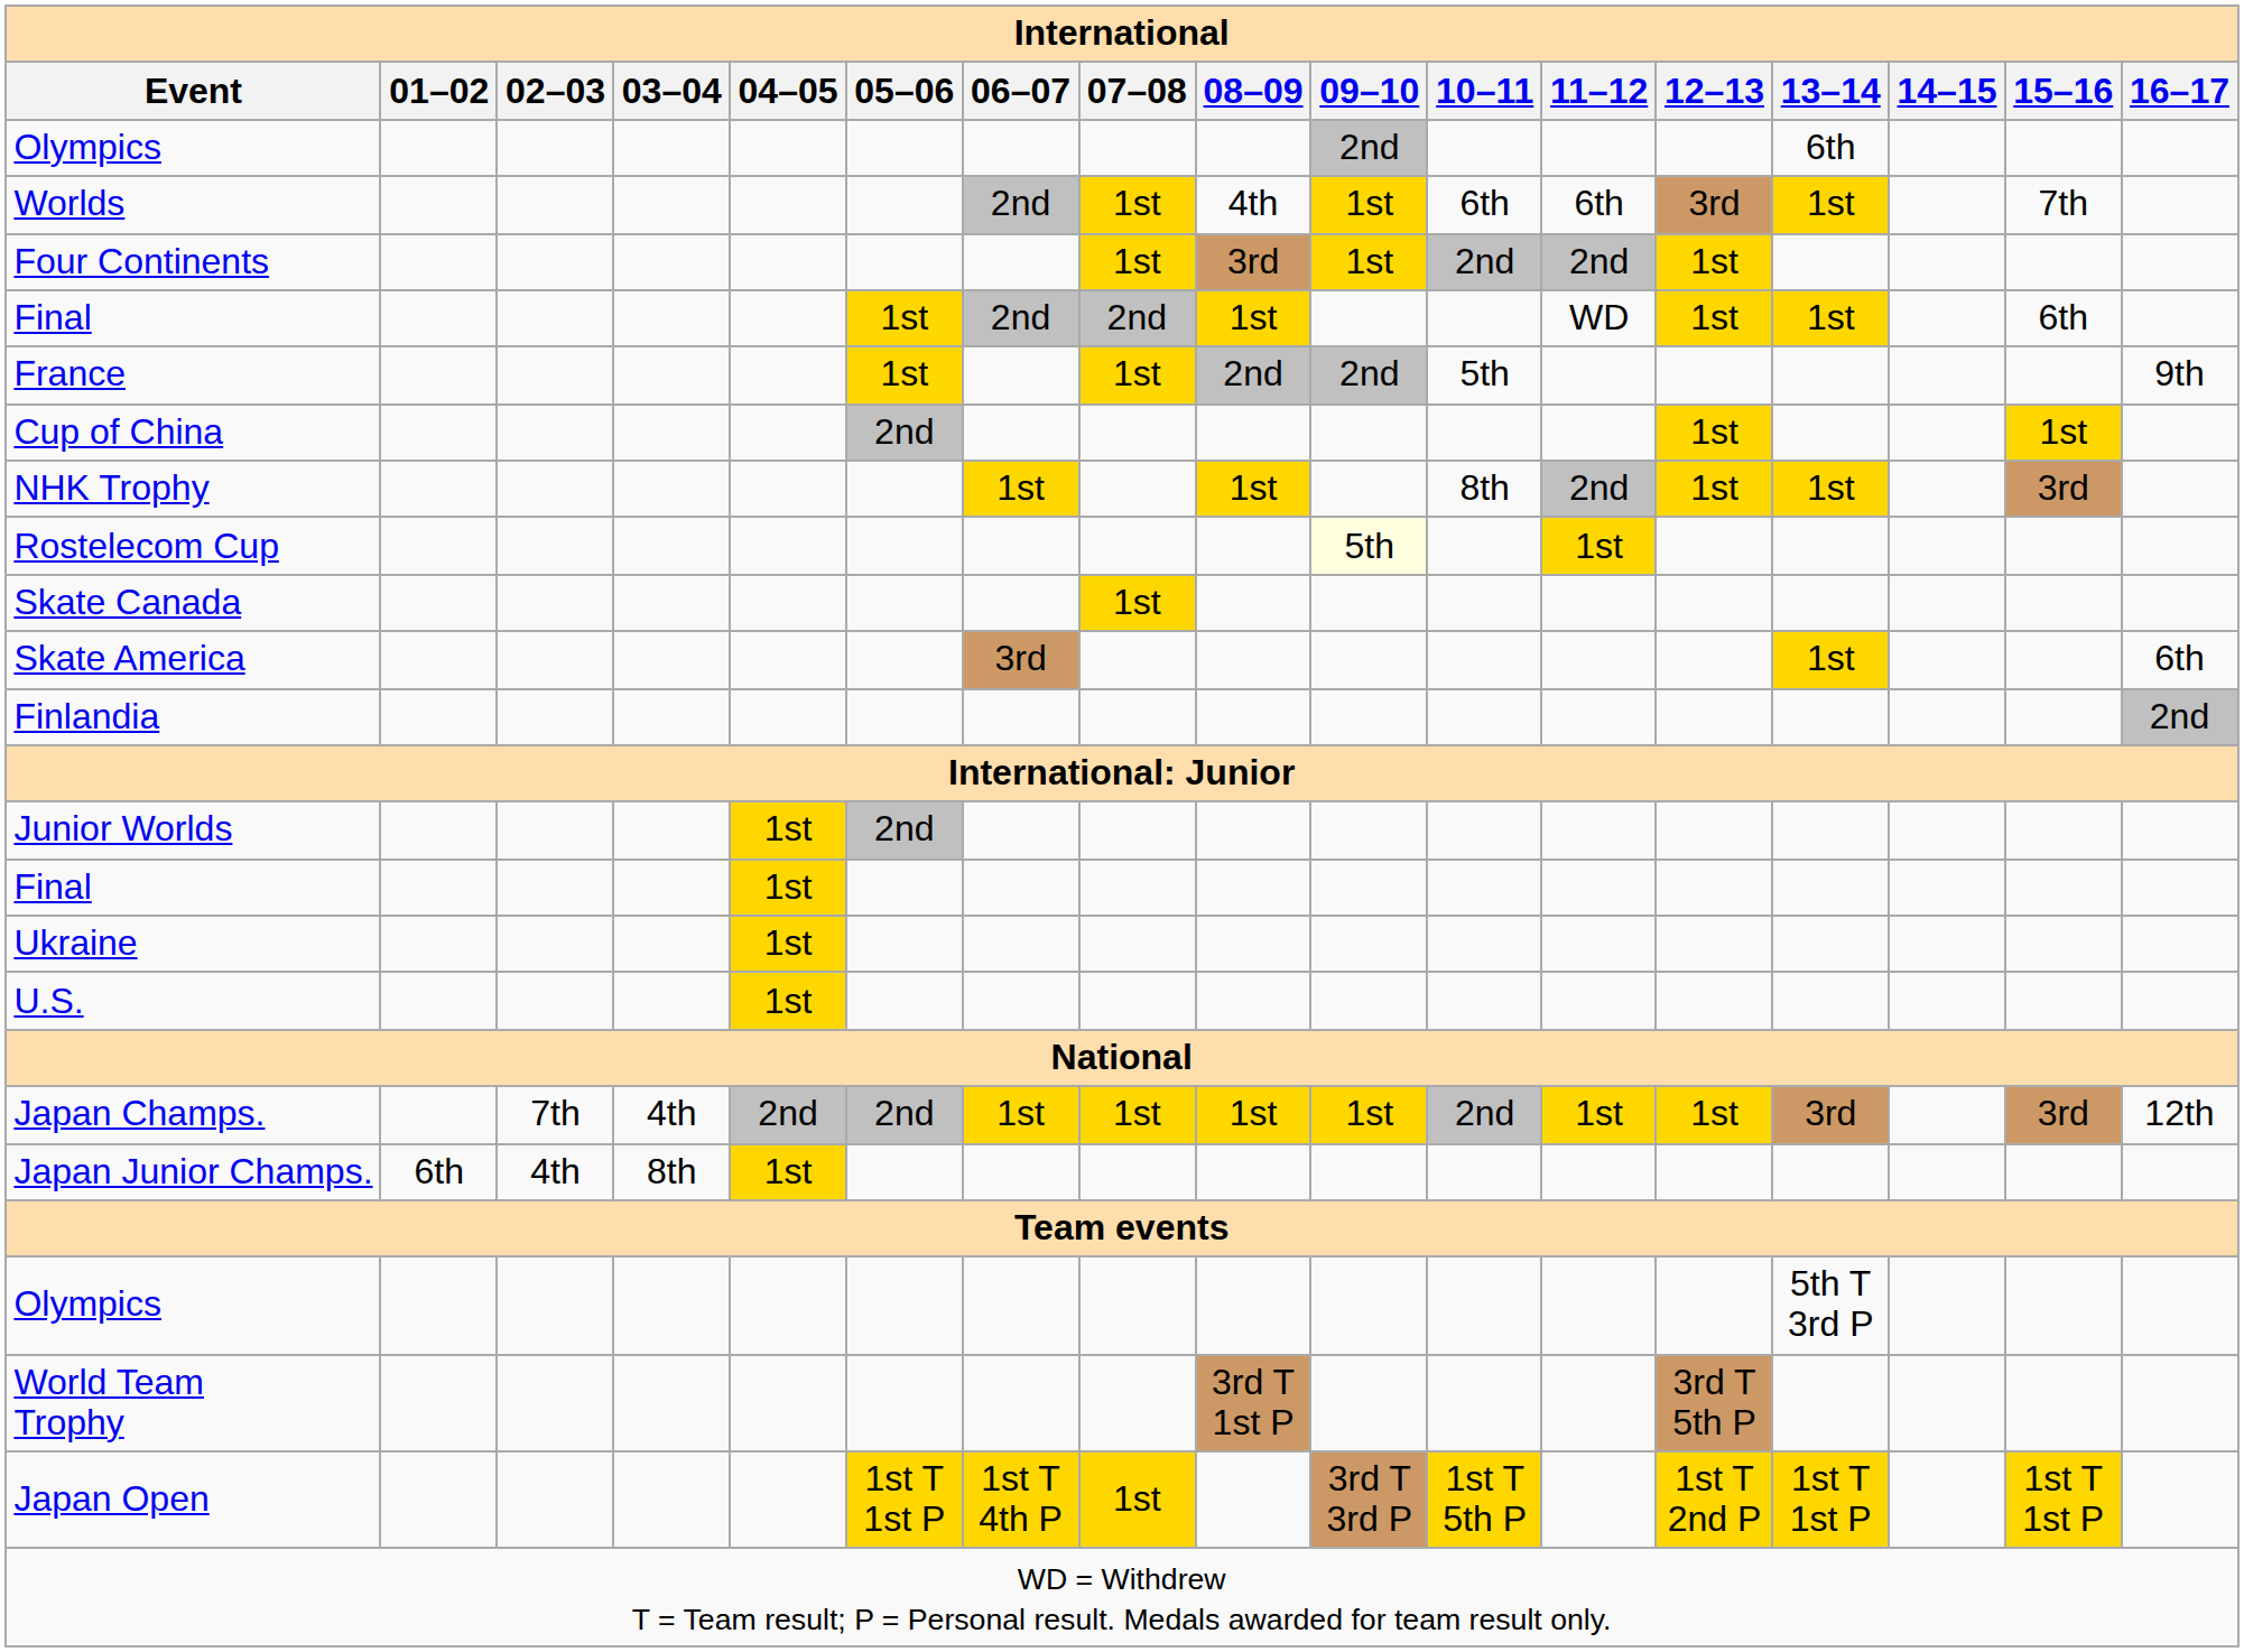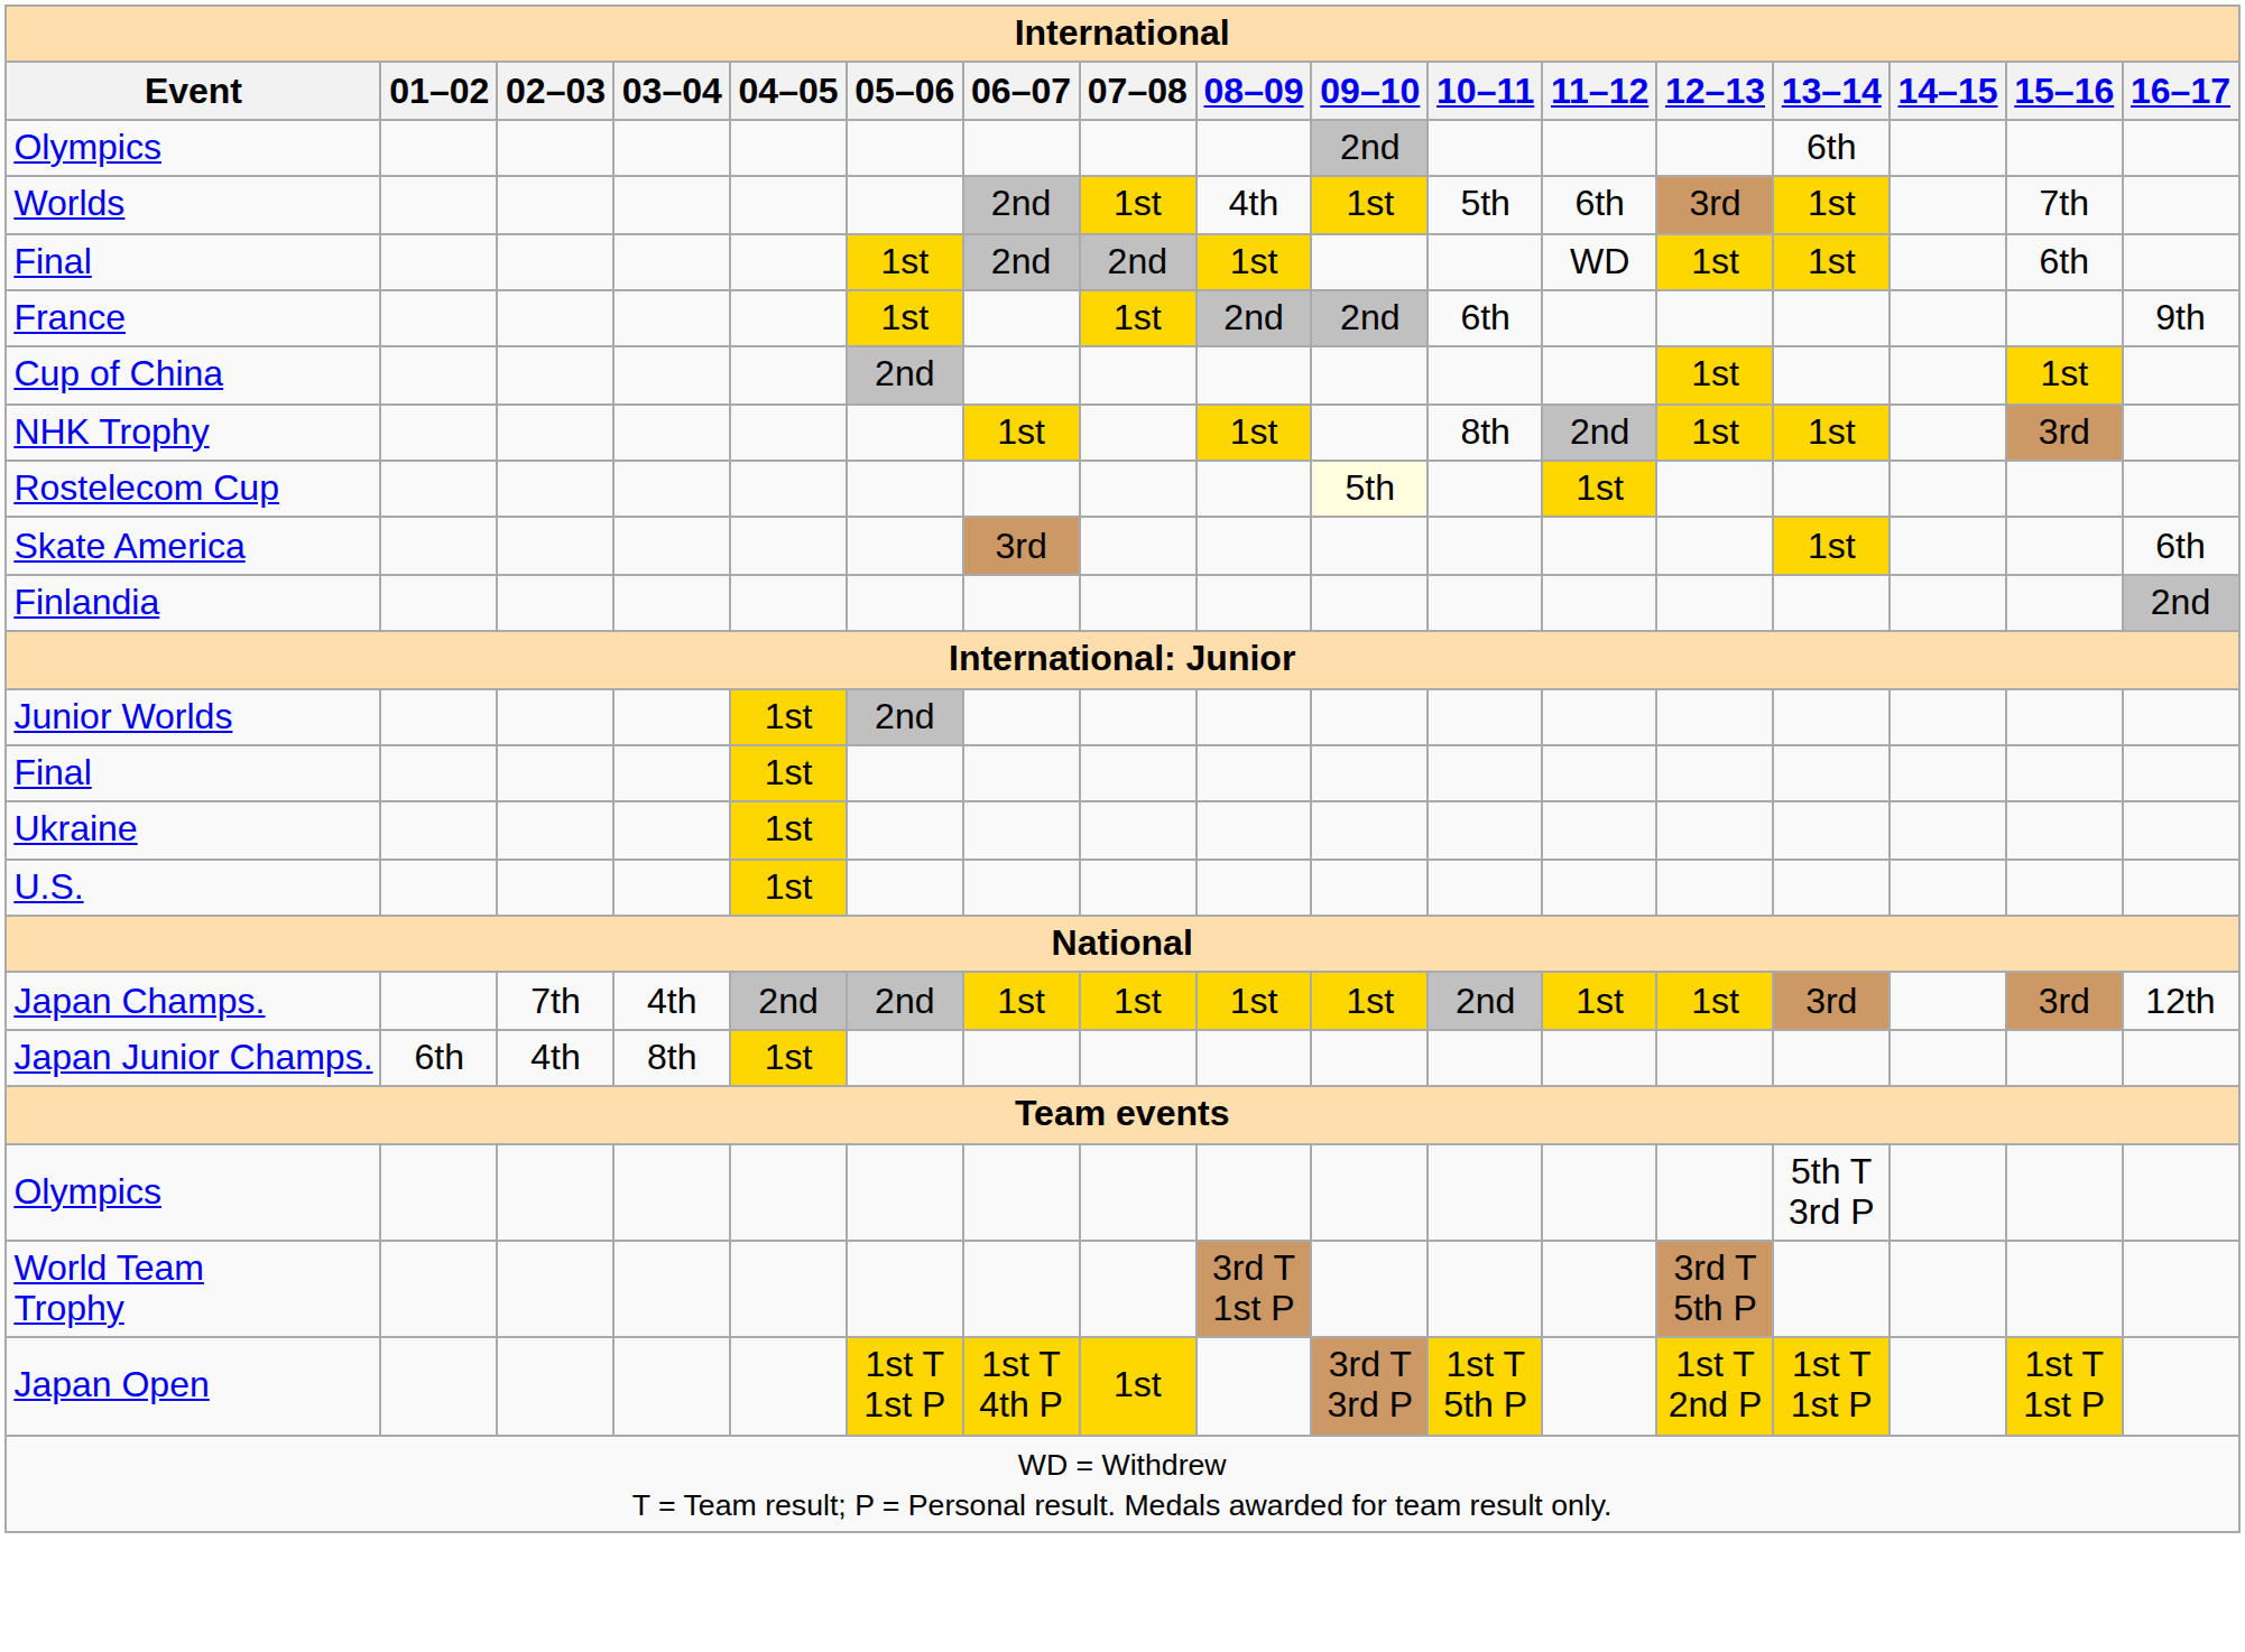 <table class="wikitable" style="text-align:center">
 <tr>
 <th colspan="17" style="background-color: #ffdead;">International</th>
 </tr>
 <tr>
 <th>Event</th>
 <th>01–02</th>
 <th>02–03</th>
 <th>03–04</th>
 <th>04–05</th>
 <th>05–06</th>
 <th>06–07</th>
 <th>07–08</th>
 <th><a href='#'>08–09</a></th>
 <th><a href='#'>09–10</a></th>
 <th><a href='#'>10–11</a></th>
 <th><a href='#'>11–12</a></th>
 <th><a href='#'>12–13</a></th>
 <th><a href='#'>13–14</a></th>
 <th><a href='#'>14–15</a></th>
 <th><a href='#'>15–16</a></th>
 <th><a href='#'>16–17</a></th>
 </tr>
 <tr>
 <td align=left><a href='#'>Olympics</a></td>
 <td></td>
 <td></td>
 <td></td>
 <td></td>
 <td></td>
 <td></td>
 <td></td>
 <td></td>
 <td bgcolor=silver>2nd</td>
 <td></td>
 <td></td>
 <td></td>
 <td>6th</td>
 <td></td>
 <td></td>
 <td></td>
 </tr>
 <tr>
 <td align=left><a href='#'>Worlds</a></td>
 <td></td>
 <td></td>
 <td></td>
 <td></td>
 <td></td>
 <td bgcolor=silver>2nd</td>
 <td bgcolor=gold>1st</td>
 <td>4th</td>
 <td bgcolor=gold>1st</td>
-<td>6th</td>
+<td>5th</td>
 <td>6th</td>
 <td bgcolor=cc9966>3rd</td>
 <td bgcolor=gold>1st</td>
 <td></td>
 <td>7th</td>
-<td></td>
-</tr>
-<tr>
-<td align=left><a href='#'>Four Continents</a></td>
-<td></td>
-<td></td>
-<td></td>
-<td></td>
-<td></td>
-<td></td>
-<td bgcolor=gold>1st</td>
-<td bgcolor=cc9966>3rd</td>
-<td bgcolor=gold>1st</td>
-<td bgcolor=silver>2nd</td>
-<td bgcolor=silver>2nd</td>
-<td bgcolor=gold>1st</td>
-<td></td>
-<td></td>
-<td></td>
 <td></td>
 </tr>
 <tr>
 <td align=left> <a href='#'>Final</a></td>
 <td></td>
 <td></td>
 <td></td>
 <td></td>
 <td bgcolor=gold>1st</td>
 <td bgcolor=silver>2nd</td>
 <td bgcolor=silver>2nd</td>
 <td bgcolor=gold>1st</td>
 <td></td>
 <td></td>
 <td>WD</td>
 <td bgcolor=gold>1st</td>
 <td bgcolor=gold>1st</td>
 <td></td>
 <td>6th</td>
 <td></td>
 </tr>
 <tr>
 <td align=left> <a href='#'>France</a></td>
 <td></td>
 <td></td>
 <td></td>
 <td></td>
 <td bgcolor=gold>1st</td>
 <td></td>
 <td bgcolor=gold>1st</td>
 <td bgcolor=silver>2nd</td>
 <td bgcolor=silver>2nd</td>
-<td>5th</td>
+<td>6th</td>
 <td></td>
 <td></td>
 <td></td>
 <td></td>
 <td></td>
 <td>9th</td>
 </tr>
 <tr>
 <td align=left> <a href='#'>Cup of China</a></td>
 <td></td>
 <td></td>
 <td></td>
 <td></td>
 <td bgcolor=silver>2nd</td>
 <td></td>
 <td></td>
 <td></td>
 <td></td>
 <td></td>
 <td></td>
 <td bgcolor=gold>1st</td>
 <td></td>
 <td></td>
 <td bgcolor="gold">1st</td>
 <td></td>
 </tr>
 <tr>
 <td align=left> <a href='#'>NHK Trophy</a></td>
 <td></td>
 <td></td>
 <td></td>
 <td></td>
 <td></td>
 <td bgcolor=gold>1st</td>
 <td></td>
 <td bgcolor=gold>1st</td>
 <td></td>
 <td>8th</td>
 <td bgcolor=silver>2nd</td>
 <td bgcolor=gold>1st</td>
 <td bgcolor=gold>1st</td>
 <td></td>
 <td bgcolor="cc9966">3rd</td>
 <td></td>
 </tr>
 <tr>
 <td align=left> <a href='#'>Rostelecom Cup</a></td>
 <td></td>
 <td></td>
 <td></td>
 <td></td>
 <td></td>
 <td></td>
 <td></td>
 <td></td>
 <td style="background: lightyellow;">5th</td>
 <td></td>
 <td bgcolor=gold>1st</td>
-<td></td>
-<td></td>
-<td></td>
-<td></td>
-<td></td>
-</tr>
-<tr>
-<td align=left> <a href='#'>Skate Canada</a></td>
-<td></td>
-<td></td>
-<td></td>
-<td></td>
-<td></td>
-<td></td>
-<td bgcolor=gold>1st</td>
-<td></td>
-<td></td>
-<td></td>
-<td></td>
 <td></td>
 <td></td>
 <td></td>
 <td></td>
 <td></td>
 </tr>
 <tr>
 <td align=left> <a href='#'>Skate America</a></td>
 <td></td>
 <td></td>
 <td></td>
 <td></td>
 <td></td>
 <td bgcolor=cc9966>3rd</td>
 <td></td>
 <td></td>
 <td></td>
 <td></td>
 <td></td>
 <td></td>
 <td bgcolor=gold>1st</td>
 <td></td>
 <td></td>
 <td>6th</td>
 </tr>
 <tr>
 <td align=left> <a href='#'>Finlandia</a></td>
 <td></td>
 <td></td>
 <td></td>
 <td></td>
 <td></td>
 <td></td>
 <td></td>
 <td></td>
 <td></td>
 <td></td>
 <td></td>
 <td></td>
 <td></td>
 <td></td>
 <td></td>
 <td bgcolor=silver>2nd</td>
 </tr>
 <tr>
 <th colspan="17" style="background-color: #ffdead;">International: Junior</th>
 </tr>
 <tr>
 <td align=left><a href='#'>Junior Worlds</a></td>
 <td></td>
 <td></td>
 <td></td>
 <td bgcolor=gold>1st</td>
 <td bgcolor=silver>2nd</td>
 <td></td>
 <td></td>
 <td></td>
 <td></td>
 <td></td>
 <td></td>
 <td></td>
 <td></td>
 <td></td>
 <td></td>
 <td></td>
 </tr>
 <tr>
 <td align=left> <a href='#'>Final</a></td>
 <td></td>
 <td></td>
 <td></td>
 <td bgcolor=gold>1st</td>
 <td></td>
 <td></td>
 <td></td>
 <td></td>
 <td></td>
 <td></td>
 <td></td>
 <td></td>
 <td></td>
 <td></td>
 <td></td>
 <td></td>
 </tr>
 <tr>
 <td align=left> <a href='#'>Ukraine</a></td>
 <td></td>
 <td></td>
 <td></td>
 <td bgcolor=gold>1st</td>
 <td></td>
 <td></td>
 <td></td>
 <td></td>
 <td></td>
 <td></td>
 <td></td>
 <td></td>
 <td></td>
 <td></td>
 <td></td>
 <td></td>
 </tr>
 <tr>
 <td align=left> <a href='#'>U.S.</a></td>
 <td></td>
 <td></td>
 <td></td>
 <td bgcolor=gold>1st</td>
 <td></td>
 <td></td>
 <td></td>
 <td></td>
 <td></td>
 <td></td>
 <td></td>
 <td></td>
 <td></td>
 <td></td>
 <td></td>
 <td></td>
 </tr>
 <tr>
 <th colspan="17" style="background-color: #ffdead;">National</th>
 </tr>
 <tr>
 <td align="left"><a href='#'>Japan Champs.</a></td>
 <td></td>
 <td>7th</td>
 <td>4th</td>
 <td bgcolor="silver">2nd</td>
 <td bgcolor="silver">2nd</td>
 <td bgcolor="gold">1st</td>
 <td bgcolor="gold">1st</td>
 <td bgcolor="gold">1st</td>
 <td bgcolor="gold">1st</td>
 <td bgcolor="silver">2nd</td>
 <td bgcolor="gold">1st</td>
 <td bgcolor="gold">1st</td>
 <td bgcolor="cc9966">3rd</td>
 <td></td>
 <td bgcolor="cc9966">3rd</td>
 <td>12th</td>
 </tr>
 <tr>
 <td align="left"><a href='#'>Japan Junior Champs.</a></td>
 <td>6th</td>
 <td>4th</td>
 <td>8th</td>
 <td bgcolor="gold">1st</td>
 <td></td>
 <td></td>
 <td></td>
 <td></td>
 <td></td>
 <td></td>
 <td></td>
 <td></td>
 <td></td>
 <td></td>
 <td></td>
 <td></td>
 </tr>
 <tr>
 <th colspan="17" style="background-color: #ffdead;">Team events</th>
 </tr>
 <tr>
 <td align="left"><a href='#'>Olympics</a></td>
 <td></td>
 <td></td>
 <td></td>
 <td></td>
 <td></td>
 <td></td>
 <td></td>
 <td></td>
 <td></td>
 <td></td>
 <td></td>
 <td></td>
 <td>5th T<br>3rd P</td>
 <td></td>
 <td></td>
 <td></td>
 </tr>
 <tr>
 <td align="left"><a href='#'>World Team<br>Trophy</a></td>
 <td></td>
 <td></td>
 <td></td>
 <td></td>
 <td></td>
 <td></td>
 <td></td>
 <td bgcolor="cc9966">3rd T<br>1st P</td>
 <td></td>
 <td></td>
 <td></td>
 <td bgcolor="cc9966">3rd T<br>5th P</td>
 <td></td>
 <td></td>
 <td></td>
 <td></td>
 </tr>
 <tr>
 <td align="left"><a href='#'>Japan Open</a></td>
 <td></td>
 <td></td>
 <td></td>
 <td></td>
 <td bgcolor="gold">1st T<br>1st P</td>
 <td bgcolor="gold">1st T<br>4th P</td>
 <td bgcolor="gold">1st</td>
 <td></td>
 <td bgcolor="cc9966">3rd T<br>3rd P</td>
 <td bgcolor="gold">1st T<br>5th P</td>
 <td></td>
 <td bgcolor="gold">1st T<br>2nd P</td>
 <td bgcolor="gold">1st T<br>1st P</td>
 <td></td>
 <td bgcolor="gold">1st T<br>1st P</td>
 <td></td>
 </tr>
 <tr>
 <td colspan="17" align="center"><small>WD = Withdrew<br>T = Team result; P = Personal result. Medals awarded for team result only.</small></td>
 </tr>
 </table>
